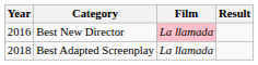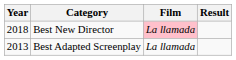 <table class="wikitable">
 <tr>
 <th>Year</th>
 <th>Category</th>
 <th>Film</th>
 <th>Result</th>
 </tr>
 <tr>
-<td>2016</td>
+<td>2018</td>
 <td>Best New Director</td>
 <td style="background: pink;"><em>La llamada</em></td>
 <td></td>
 </tr>
 <tr>
-<td>2018</td>
+<td>2013</td>
 <td>Best Adapted Screenplay</td>
 <td><em>La llamada</em></td>
 <td></td>
 </tr>
 </table>
